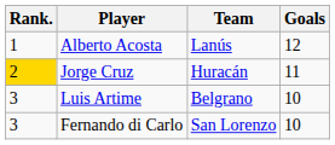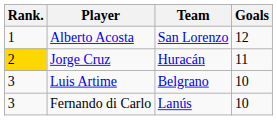 <table class="wikitable">
 <tr>
 <th>Rank.</th>
 <th>Player</th>
 <th>Team</th>
 <th>Goals</th>
 </tr>
 <tr>
 <td>1</td>
 <td> <a href='#'>Alberto Acosta</a></td>
-<td><a href='#'>Lanús</a></td>
+<td><a href='#'>San Lorenzo</a></td>
 <td>12</td>
 </tr>
 <tr>
 <td style="background: gold;">2</td>
 <td> <a href='#'>Jorge Cruz</a></td>
 <td><a href='#'>Huracán</a></td>
 <td>11</td>
 </tr>
 <tr>
 <td>3</td>
 <td> <a href='#'>Luis Artime</a></td>
 <td><a href='#'>Belgrano</a></td>
 <td>10</td>
 </tr>
 <tr>
 <td>3</td>
 <td> Fernando di Carlo</td>
-<td><a href='#'>San Lorenzo</a></td>
+<td><a href='#'>Lanús</a></td>
 <td>10</td>
 </tr>
 </table>
